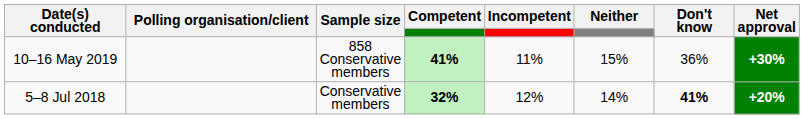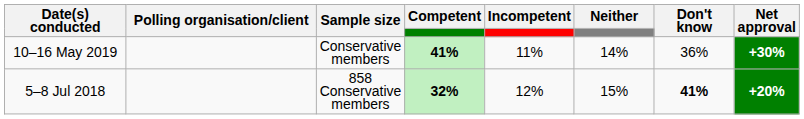 <table class="wikitable collapsible sortable" style="text-align:center;font-size:95%;line-height:14px;">
 <tr>
 <th rowspan="2" style="width:125px;">Date(s)<br>conducted</th>
 <th rowspan="2" style="width:200px;">Polling organisation/client</th>
 <th rowspan="2" style="width:60px;">Sample size</th>
 <th class="unsortable" style="width:80px;">Competent</th>
 <th class="unsortable" style="width: 80px;">Incompetent</th>
 <th class="unsortable" style="width:80px;">Neither</th>
 <th rowspan="2" class="unsortable" style="width:80px;">Don't know</th>
 <th rowspan="2" class="unsortable" style="width:20px;">Net approval</th>
 </tr>
 <tr>
 <th class="unsortable" style="background:green;width:60px;"></th>
 <th class="unsortable" style="background:red;width:60px;"></th>
 <th class="unsortable" style="background:grey;width:60px;"></th>
 </tr>
 <tr>
 <td>10–16 May 2019</td>
 <td></td>
-<td>858 Conservative members</td>
+<td>Conservative members</td>
 <td style="background:#C1F0C1"><strong>41%</strong></td>
 <td>11%</td>
-<td>15%</td>
+<td>14%</td>
 <td>36%</td>
 <td style="background:green;color:white;"><strong>+30%</strong></td>
 </tr>
 <tr>
 <td>5–8 Jul 2018</td>
 <td></td>
-<td>Conservative members</td>
+<td>858 Conservative members</td>
 <td style="background:#C1F0C1"><strong>32%</strong></td>
 <td>12%</td>
-<td>14%</td>
+<td>15%</td>
 <td><strong>41%</strong></td>
 <td style="background:green;color:white;"><strong>+20%</strong></td>
 </tr>
 </table>
